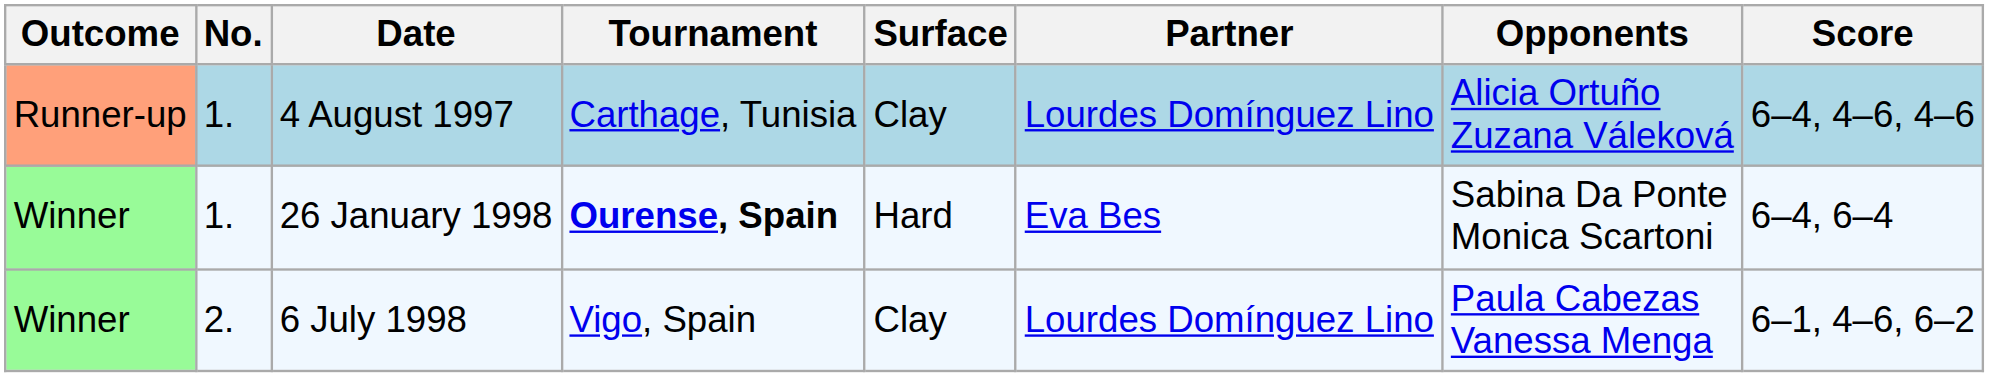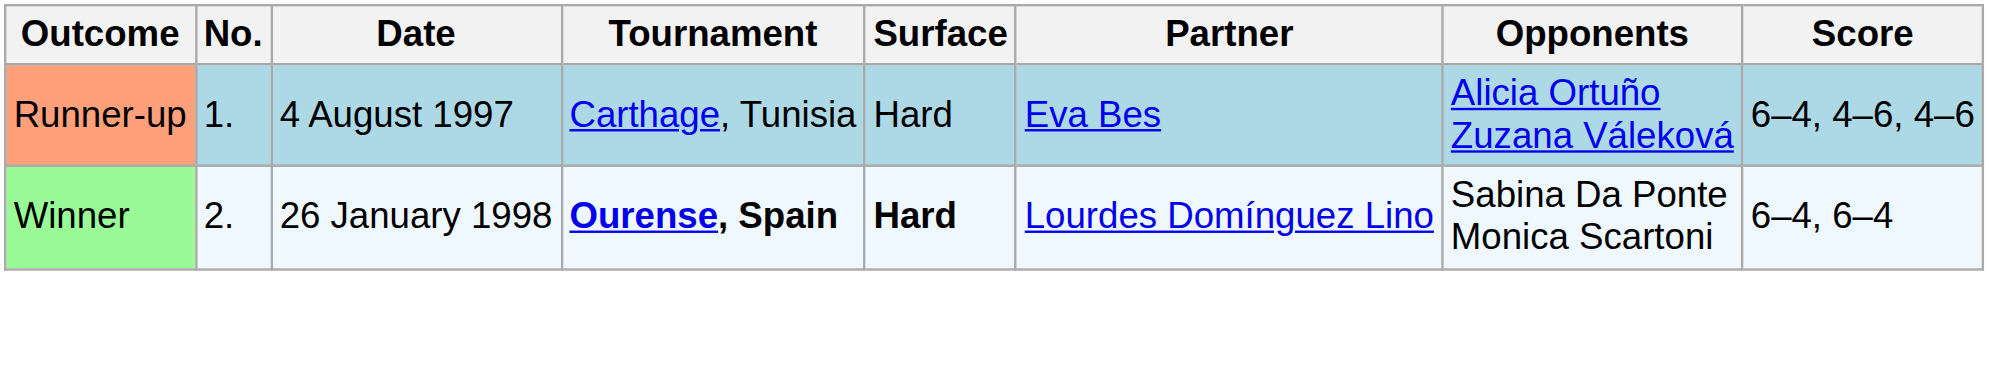 <table class="sortable wikitable" style=font-size:97%>
 <tr>
 <th>Outcome</th>
 <th>No.</th>
 <th>Date</th>
 <th>Tournament</th>
 <th>Surface</th>
 <th>Partner</th>
 <th>Opponents</th>
 <th>Score</th>
 </tr>
 <tr style="background:lightblue;">
 <td bgcolor="FFA07A">Runner-up</td>
 <td>1.</td>
 <td>4 August 1997</td>
 <td><a href='#'>Carthage</a>, Tunisia</td>
-<td>Clay</td>
-<td> <a href='#'>Lourdes Domínguez Lino</a></td>
+<td>Hard</td>
+<td> <a href='#'>Eva Bes</a></td>
 <td> <a href='#'>Alicia Ortuño</a> <br>  <a href='#'>Zuzana Váleková</a></td>
 <td>6–4, 4–6, 4–6</td>
 </tr>
 <tr style="background:#f0f8ff;">
 <td bgcolor="98FB98">Winner</td>
-<td>1.</td>
+<td>2.</td>
 <td>26 January 1998</td>
 <td><strong><a href='#'>Ourense</a>, Spain</strong></td>
-<td>Hard</td>
-<td> <a href='#'>Eva Bes</a></td>
+<td><strong>Hard</strong></td>
+<td> <a href='#'>Lourdes Domínguez Lino</a></td>
 <td> Sabina Da Ponte <br>  Monica Scartoni</td>
 <td>6–4, 6–4</td>
 </tr>
-<tr style="background:#f0f8ff;">
-<td bgcolor="98FB98">Winner</td>
-<td>2.</td>
-<td>6 July 1998</td>
-<td><a href='#'>Vigo</a>, Spain</td>
-<td>Clay</td>
-<td> <a href='#'>Lourdes Domínguez Lino</a></td>
-<td> <a href='#'>Paula Cabezas</a> <br>  <a href='#'>Vanessa Menga</a></td>
-<td>6–1, 4–6, 6–2</td>
-</tr>
 </table>
